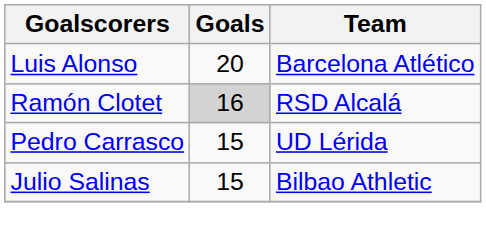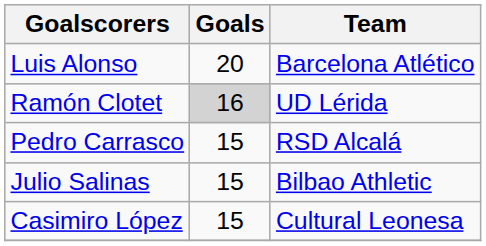 <table class="wikitable sortable">
 <tr>
 <th>Goalscorers</th>
 <th>Goals</th>
 <th>Team</th>
 </tr>
 <tr>
 <td> <a href='#'>Luis Alonso</a></td>
 <td style="text-align:center;">20</td>
 <td><a href='#'>Barcelona Atlético</a></td>
 </tr>
 <tr>
 <td> <a href='#'>Ramón Clotet</a></td>
 <td style="background: lightgrey; text-align:center;">16</td>
-<td><a href='#'>RSD Alcalá</a></td>
+<td><a href='#'>UD Lérida</a></td>
 </tr>
 <tr>
 <td> <a href='#'>Pedro Carrasco</a></td>
 <td style="text-align:center;">15</td>
-<td><a href='#'>UD Lérida</a></td>
+<td><a href='#'>RSD Alcalá</a></td>
 </tr>
 <tr>
 <td> <a href='#'>Julio Salinas</a></td>
 <td style="text-align:center;">15</td>
 <td><a href='#'>Bilbao Athletic</a></td>
 </tr>
 <tr>
+<td> <a href='#'>Casimiro López</a></td>
+<td style="text-align:center;">15</td>
+<td><a href='#'>Cultural Leonesa</a></td>
+</tr>
+<tr>
 </tr>
 </table>
